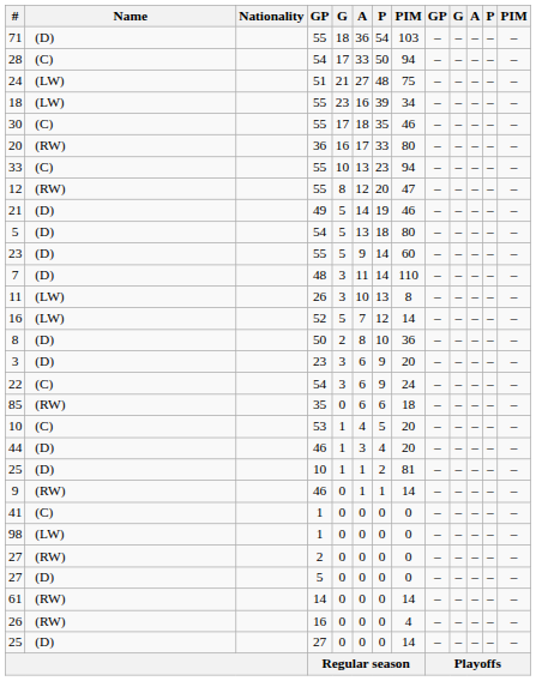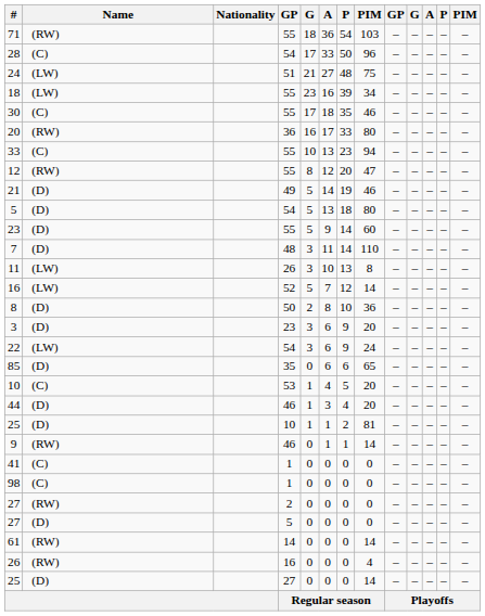 <table class="wikitable sortable" style="text-align: center;">
 <tr>
 <th>#</th>
 <th style="width:15em">Name</th>
 <th>Nationality</th>
 <th>GP</th>
 <th>G</th>
 <th>A</th>
 <th>P</th>
 <th>PIM</th>
 <th>GP</th>
 <th>G</th>
 <th>A</th>
 <th>P</th>
 <th>PIM</th>
 </tr>
 <tr>
 <td>71</td>
-<td align="left"> (D)</td>
+<td align="left"> (RW)</td>
 <td align="left"></td>
 <td>55</td>
 <td>18</td>
 <td>36</td>
 <td>54</td>
 <td>103</td>
 <td>–</td>
 <td>–</td>
 <td>–</td>
 <td>–</td>
 <td>–</td>
 </tr>
 <tr>
 <td>28</td>
 <td align="left"> (C)</td>
 <td align="left"></td>
 <td>54</td>
 <td>17</td>
 <td>33</td>
 <td>50</td>
-<td>94</td>
+<td>96</td>
 <td>–</td>
 <td>–</td>
 <td>–</td>
 <td>–</td>
 <td>–</td>
 </tr>
 <tr>
 <td>24</td>
 <td align="left"> (LW)</td>
 <td align="left"></td>
 <td>51</td>
 <td>21</td>
 <td>27</td>
 <td>48</td>
 <td>75</td>
 <td>–</td>
 <td>–</td>
 <td>–</td>
 <td>–</td>
 <td>–</td>
 </tr>
 <tr>
 <td>18</td>
 <td align="left"> (LW)</td>
 <td align="left"></td>
 <td>55</td>
 <td>23</td>
 <td>16</td>
 <td>39</td>
 <td>34</td>
 <td>–</td>
 <td>–</td>
 <td>–</td>
 <td>–</td>
 <td>–</td>
 </tr>
 <tr>
 <td>30</td>
 <td align="left"> (C)</td>
 <td align="left"></td>
 <td>55</td>
 <td>17</td>
 <td>18</td>
 <td>35</td>
 <td>46</td>
 <td>–</td>
 <td>–</td>
 <td>–</td>
 <td>–</td>
 <td>–</td>
 </tr>
 <tr>
 <td>20</td>
 <td align="left"> (RW)</td>
 <td align="left"></td>
 <td>36</td>
 <td>16</td>
 <td>17</td>
 <td>33</td>
 <td>80</td>
 <td>–</td>
 <td>–</td>
 <td>–</td>
 <td>–</td>
 <td>–</td>
 </tr>
 <tr>
 <td>33</td>
 <td align="left"> (C)</td>
 <td align="left"></td>
 <td>55</td>
 <td>10</td>
 <td>13</td>
 <td>23</td>
 <td>94</td>
 <td>–</td>
 <td>–</td>
 <td>–</td>
 <td>–</td>
 <td>–</td>
 </tr>
 <tr>
 <td>12</td>
 <td align="left"> (RW)</td>
 <td align="left"></td>
 <td>55</td>
 <td>8</td>
 <td>12</td>
 <td>20</td>
 <td>47</td>
 <td>–</td>
 <td>–</td>
 <td>–</td>
 <td>–</td>
 <td>–</td>
 </tr>
 <tr>
 <td>21</td>
 <td align="left"> (D)</td>
 <td align="left"></td>
 <td>49</td>
 <td>5</td>
 <td>14</td>
 <td>19</td>
 <td>46</td>
 <td>–</td>
 <td>–</td>
 <td>–</td>
 <td>–</td>
 <td>–</td>
 </tr>
 <tr>
 <td>5</td>
 <td align="left"> (D)</td>
 <td align="left"></td>
 <td>54</td>
 <td>5</td>
 <td>13</td>
 <td>18</td>
 <td>80</td>
 <td>–</td>
 <td>–</td>
 <td>–</td>
 <td>–</td>
 <td>–</td>
 </tr>
 <tr>
 <td>23</td>
 <td align="left"> (D)</td>
 <td align="left"></td>
 <td>55</td>
 <td>5</td>
 <td>9</td>
 <td>14</td>
 <td>60</td>
 <td>–</td>
 <td>–</td>
 <td>–</td>
 <td>–</td>
 <td>–</td>
 </tr>
 <tr>
 <td>7</td>
 <td align="left"> (D)</td>
 <td align="left"></td>
 <td>48</td>
 <td>3</td>
 <td>11</td>
 <td>14</td>
 <td>110</td>
 <td>–</td>
 <td>–</td>
 <td>–</td>
 <td>–</td>
 <td>–</td>
 </tr>
 <tr>
 <td>11</td>
 <td align="left"> (LW)</td>
 <td align="left"></td>
 <td>26</td>
 <td>3</td>
 <td>10</td>
 <td>13</td>
 <td>8</td>
 <td>–</td>
 <td>–</td>
 <td>–</td>
 <td>–</td>
 <td>–</td>
 </tr>
 <tr>
 <td>16</td>
 <td align="left"> (LW)</td>
 <td align="left"></td>
 <td>52</td>
 <td>5</td>
 <td>7</td>
 <td>12</td>
 <td>14</td>
 <td>–</td>
 <td>–</td>
 <td>–</td>
 <td>–</td>
 <td>–</td>
 </tr>
 <tr>
 <td>8</td>
 <td align="left"> (D)</td>
 <td align="left"></td>
 <td>50</td>
 <td>2</td>
 <td>8</td>
 <td>10</td>
 <td>36</td>
 <td>–</td>
 <td>–</td>
 <td>–</td>
 <td>–</td>
 <td>–</td>
 </tr>
 <tr>
 <td>3</td>
 <td align="left"> (D)</td>
 <td align="left"></td>
 <td>23</td>
 <td>3</td>
 <td>6</td>
 <td>9</td>
 <td>20</td>
 <td>–</td>
 <td>–</td>
 <td>–</td>
 <td>–</td>
 <td>–</td>
 </tr>
 <tr>
 <td>22</td>
-<td align="left"> (C)</td>
+<td align="left"> (LW)</td>
 <td align="left"></td>
 <td>54</td>
 <td>3</td>
 <td>6</td>
 <td>9</td>
 <td>24</td>
 <td>–</td>
 <td>–</td>
 <td>–</td>
 <td>–</td>
 <td>–</td>
 </tr>
 <tr>
 <td>85</td>
-<td align="left"> (RW)</td>
+<td align="left"> (D)</td>
 <td align="left"></td>
 <td>35</td>
 <td>0</td>
 <td>6</td>
 <td>6</td>
-<td>18</td>
+<td>65</td>
 <td>–</td>
 <td>–</td>
 <td>–</td>
 <td>–</td>
 <td>–</td>
 </tr>
 <tr>
 <td>10</td>
 <td align="left"> (C)</td>
 <td align="left"></td>
 <td>53</td>
 <td>1</td>
 <td>4</td>
 <td>5</td>
 <td>20</td>
 <td>–</td>
 <td>–</td>
 <td>–</td>
 <td>–</td>
 <td>–</td>
 </tr>
 <tr>
 <td>44</td>
 <td align="left"> (D)</td>
 <td align="left"></td>
 <td>46</td>
 <td>1</td>
 <td>3</td>
 <td>4</td>
 <td>20</td>
 <td>–</td>
 <td>–</td>
 <td>–</td>
 <td>–</td>
 <td>–</td>
 </tr>
 <tr>
 <td>25</td>
 <td align="left"> (D)</td>
 <td align="left"></td>
 <td>10</td>
 <td>1</td>
 <td>1</td>
 <td>2</td>
 <td>81</td>
 <td>–</td>
 <td>–</td>
 <td>–</td>
 <td>–</td>
 <td>–</td>
 </tr>
 <tr>
 <td>9</td>
 <td align="left"> (RW)</td>
 <td align="left"></td>
 <td>46</td>
 <td>0</td>
 <td>1</td>
 <td>1</td>
 <td>14</td>
 <td>–</td>
 <td>–</td>
 <td>–</td>
 <td>–</td>
 <td>–</td>
 </tr>
 <tr>
 <td>41</td>
 <td align="left"> (C)</td>
 <td align="left"></td>
 <td>1</td>
 <td>0</td>
 <td>0</td>
 <td>0</td>
 <td>0</td>
 <td>–</td>
 <td>–</td>
 <td>–</td>
 <td>–</td>
 <td>–</td>
 </tr>
 <tr>
 <td>98</td>
-<td align="left"> (LW)</td>
+<td align="left"> (C)</td>
 <td align="left"></td>
 <td>1</td>
 <td>0</td>
 <td>0</td>
 <td>0</td>
 <td>0</td>
 <td>–</td>
 <td>–</td>
 <td>–</td>
 <td>–</td>
 <td>–</td>
 </tr>
 <tr>
 <td>27</td>
 <td align="left"> (RW)</td>
 <td align="left"></td>
 <td>2</td>
 <td>0</td>
 <td>0</td>
 <td>0</td>
 <td>0</td>
 <td>–</td>
 <td>–</td>
 <td>–</td>
 <td>–</td>
 <td>–</td>
 </tr>
 <tr>
 <td>27</td>
 <td align="left"> (D)</td>
 <td align="left"></td>
 <td>5</td>
 <td>0</td>
 <td>0</td>
 <td>0</td>
 <td>0</td>
 <td>–</td>
 <td>–</td>
 <td>–</td>
 <td>–</td>
 <td>–</td>
 </tr>
 <tr>
 <td>61</td>
 <td align="left"> (RW)</td>
 <td align="left"></td>
 <td>14</td>
 <td>0</td>
 <td>0</td>
 <td>0</td>
 <td>14</td>
 <td>–</td>
 <td>–</td>
 <td>–</td>
 <td>–</td>
 <td>–</td>
 </tr>
 <tr>
 <td>26</td>
 <td align="left"> (RW)</td>
 <td align="left"></td>
 <td>16</td>
 <td>0</td>
 <td>0</td>
 <td>0</td>
 <td>4</td>
 <td>–</td>
 <td>–</td>
 <td>–</td>
 <td>–</td>
 <td>–</td>
 </tr>
 <tr>
 <td>25</td>
 <td align="left"> (D)</td>
 <td align="left"></td>
 <td>27</td>
 <td>0</td>
 <td>0</td>
 <td>0</td>
 <td>14</td>
 <td>–</td>
 <td>–</td>
 <td>–</td>
 <td>–</td>
 <td>–</td>
 </tr>
 <tr class="sortbottom">
 <th colspan="3"></th>
 <th colspan="5"><strong>Regular season</strong></th>
 <th colspan="5"><strong>Playoffs</strong></th>
 </tr>
 </table>
